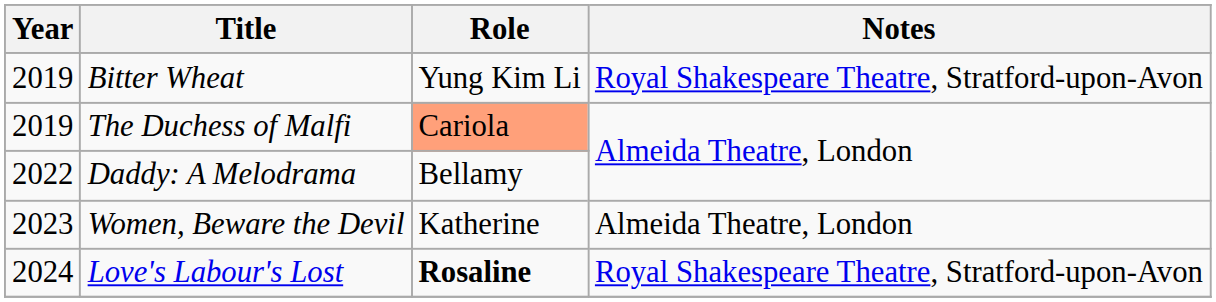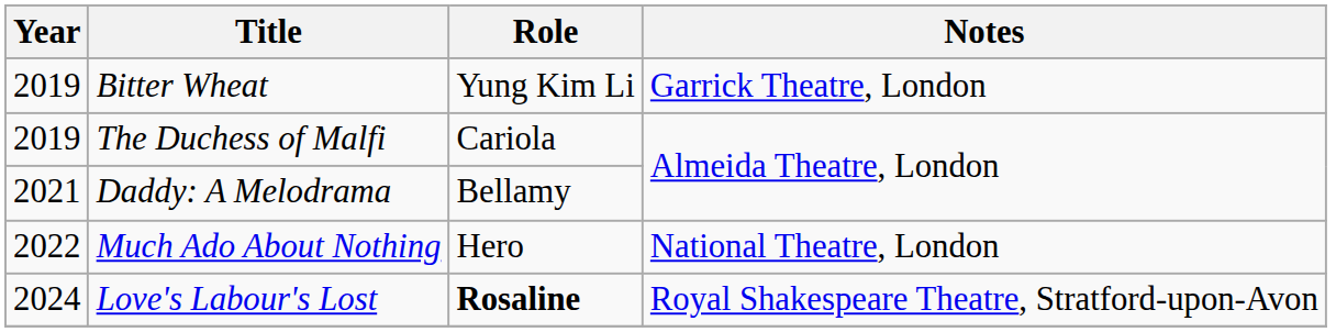 <table class="wikitable sortable">
 <tr>
 <th>Year</th>
 <th>Title</th>
 <th>Role</th>
 <th class="unsortable">Notes</th>
 </tr>
 <tr>
 <td>2019</td>
 <td><em>Bitter Wheat</em></td>
 <td>Yung Kim Li</td>
-<td><a href='#'>Royal Shakespeare Theatre</a>, Stratford-upon-Avon</td>
+<td><a href='#'>Garrick Theatre</a>, London</td>
 </tr>
 <tr>
 <td>2019</td>
 <td><em>The Duchess of Malfi</em></td>
-<td style="background: lightsalmon;">Cariola</td>
+<td>Cariola</td>
 <td rowspan="2"><a href='#'>Almeida Theatre</a>, London</td>
 </tr>
 <tr>
-<td>2022</td>
+<td>2021</td>
 <td><em>Daddy: A Melodrama</em></td>
 <td>Bellamy</td>
 </tr>
 <tr>
-<td>2023</td>
-<td><em>Women, Beware the Devil</em></td>
-<td>Katherine</td>
-<td>Almeida Theatre, London</td>
+<td>2022</td>
+<td><em><a href='#'>Much Ado About Nothing</a></em></td>
+<td>Hero</td>
+<td><a href='#'>National Theatre</a>, London</td>
 </tr>
 <tr>
 <td>2024</td>
 <td><em><a href='#'>Love's Labour's Lost</a></em></td>
 <td><strong>Rosaline</strong></td>
 <td><a href='#'>Royal Shakespeare Theatre</a>, Stratford-upon-Avon</td>
 </tr>
 <tr>
 </tr>
 </table>
